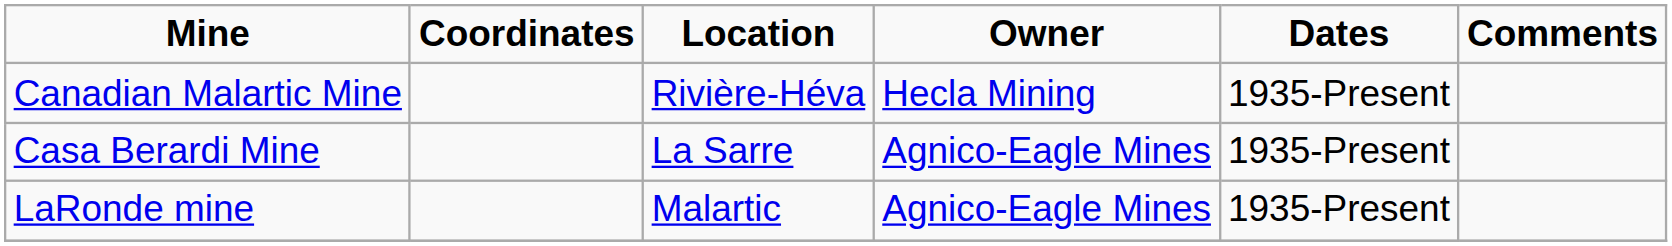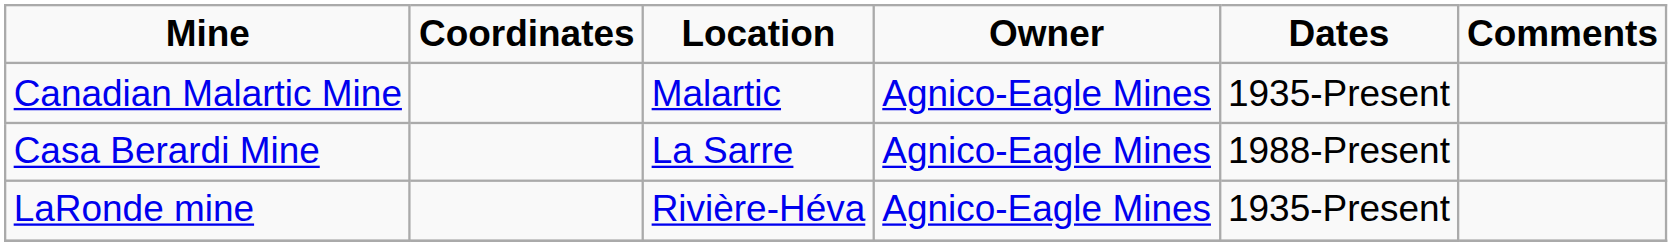 <table class="sortable wikitable">
 <tr align="center">
 <td><strong>Mine</strong></td>
 <td><strong>Coordinates</strong></td>
 <td><strong>Location</strong></td>
 <td><strong>Owner</strong></td>
 <td><strong>Dates</strong></td>
 <td><strong>Comments</strong></td>
 </tr>
 <tr>
 <td><a href='#'>Canadian Malartic Mine</a></td>
 <td></td>
-<td><a href='#'>Rivière-Héva</a></td>
-<td><a href='#'>Hecla Mining</a></td>
+<td><a href='#'>Malartic</a></td>
+<td><a href='#'>Agnico-Eagle Mines</a></td>
 <td>1935-Present</td>
 <td></td>
 </tr>
 <tr>
 <td><a href='#'>Casa Berardi Mine</a></td>
 <td></td>
 <td><a href='#'>La Sarre</a></td>
 <td><a href='#'>Agnico-Eagle Mines</a></td>
-<td>1935-Present</td>
+<td>1988-Present</td>
 <td></td>
 </tr>
 <tr>
 <td><a href='#'>LaRonde mine</a></td>
 <td></td>
-<td><a href='#'>Malartic</a></td>
+<td><a href='#'>Rivière-Héva</a></td>
 <td><a href='#'>Agnico-Eagle Mines</a></td>
 <td>1935-Present</td>
 <td></td>
 </tr>
 <tr>
 </tr>
 </table>
